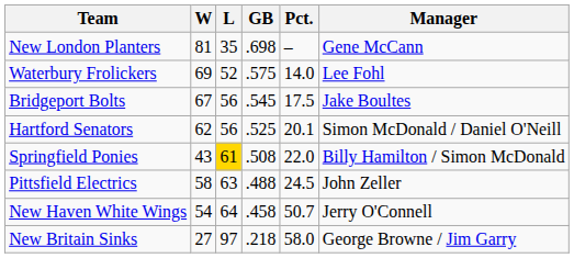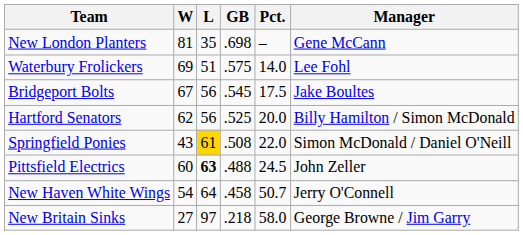 <table class="wikitable">
 <tr>
 <th>Team</th>
 <th>W</th>
 <th>L</th>
 <th>GB</th>
 <th>Pct.</th>
 <th>Manager</th>
 </tr>
 <tr>
 <td><a href='#'>New London Planters</a></td>
 <td>81</td>
 <td>35</td>
 <td>.698</td>
 <td>–</td>
 <td><a href='#'>Gene McCann</a></td>
 </tr>
 <tr>
 <td><a href='#'>Waterbury Frolickers</a></td>
 <td>69</td>
-<td>52</td>
+<td>51</td>
 <td>.575</td>
 <td>14.0</td>
 <td><a href='#'>Lee Fohl</a></td>
 </tr>
 <tr>
 <td><a href='#'>Bridgeport Bolts</a></td>
 <td>67</td>
 <td>56</td>
 <td>.545</td>
 <td>17.5</td>
 <td><a href='#'>Jake Boultes</a></td>
 </tr>
 <tr>
 <td><a href='#'>Hartford Senators</a></td>
 <td>62</td>
 <td>56</td>
 <td>.525</td>
-<td>20.1</td>
-<td>Simon McDonald / Daniel O'Neill</td>
+<td>20.0</td>
+<td><a href='#'>Billy Hamilton</a> / Simon McDonald</td>
 </tr>
 <tr>
 <td><a href='#'>Springfield Ponies</a></td>
 <td>43</td>
 <td style="background: gold;">61</td>
 <td>.508</td>
 <td>22.0</td>
-<td><a href='#'>Billy Hamilton</a> / Simon McDonald</td>
+<td>Simon McDonald / Daniel O'Neill</td>
 </tr>
 <tr>
 <td><a href='#'>Pittsfield Electrics</a></td>
-<td>58</td>
-<td>63</td>
+<td>60</td>
+<td><strong>63</strong></td>
 <td>.488</td>
 <td>24.5</td>
 <td>John Zeller</td>
 </tr>
 <tr>
 <td><a href='#'>New Haven White Wings</a></td>
 <td>54</td>
 <td>64</td>
 <td>.458</td>
 <td>50.7</td>
 <td>Jerry O'Connell</td>
 </tr>
 <tr>
 <td><a href='#'>New Britain Sinks</a></td>
 <td>27</td>
 <td>97</td>
 <td>.218</td>
 <td>58.0</td>
 <td>George Browne / <a href='#'>Jim Garry</a></td>
 </tr>
 </table>
